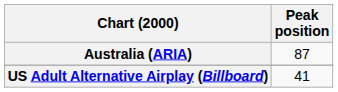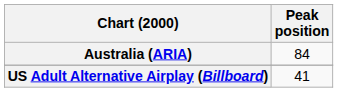 <table class="wikitable sortable plainrowheaders" style="text-align:center;">
 <tr>
 <th>Chart (2000)</th>
 <th>Peak<br>position</th>
 </tr>
 <tr>
 <th scope="row">Australia (<a href='#'>ARIA</a>)</th>
-<td>87</td>
+<td>84</td>
 </tr>
 <tr>
 </tr>
 <tr>
 </tr>
 <tr>
 <th scope="row">US <a href='#'>Adult Alternative Airplay</a> (<em><a href='#'>Billboard</a></em>)</th>
 <td align="center">41</td>
 </tr>
 </table>
